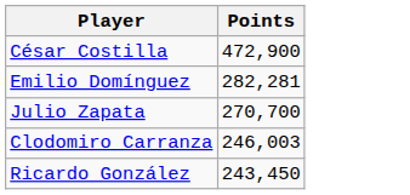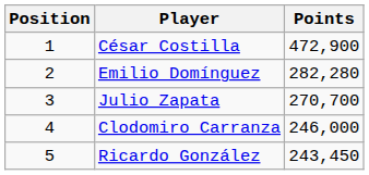 <table class=wikitable>
 <tr>
+<th>Position</th>
 <th>Player</th>
 <th>Points</th>
 </tr>
 <tr>
+<td align=center>1</td>
 <td> <a href='#'>César Costilla</a></td>
 <td align=center>472,900</td>
 </tr>
 <tr>
+<td align=center>2</td>
 <td> <a href='#'>Emilio Domínguez</a></td>
-<td align=center>282,281</td>
+<td align=center>282,280</td>
 </tr>
 <tr>
+<td align=center>3</td>
 <td> <a href='#'>Julio Zapata</a></td>
 <td align=center>270,700</td>
 </tr>
 <tr>
+<td align=center>4</td>
 <td> <a href='#'>Clodomiro Carranza</a></td>
-<td align=center>246,003</td>
+<td align=center>246,000</td>
 </tr>
 <tr>
+<td align=center>5</td>
 <td> <a href='#'>Ricardo González</a></td>
 <td align=center>243,450</td>
 </tr>
 </table>
